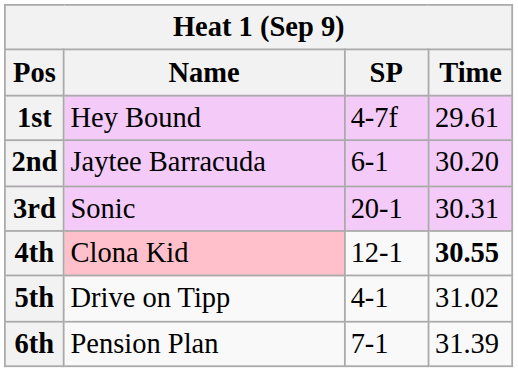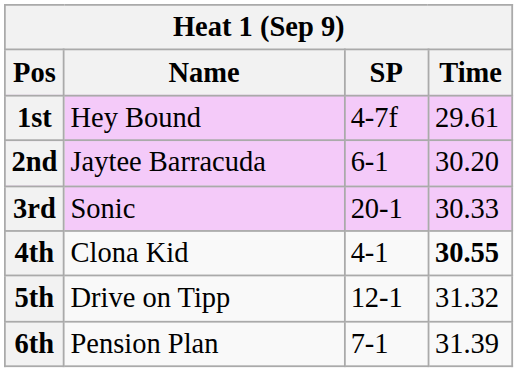 <table class="wikitable">
 <tr>
 <th colspan="6">Heat 1 (Sep 9)</th>
 </tr>
 <tr>
 <th width=20>Pos</th>
 <th width=150>Name</th>
 <th width=40>SP</th>
 <th width=40>Time</th>
 </tr>
 <tr style="background: #f4caf9;">
 <th>1st</th>
 <td>Hey Bound</td>
 <td>4-7f</td>
 <td>29.61</td>
 </tr>
 <tr style="background: #f4caf9;">
 <th>2nd</th>
 <td>Jaytee Barracuda</td>
 <td>6-1</td>
 <td>30.20</td>
 </tr>
 <tr style="background: #f4caf9;">
 <th>3rd</th>
 <td>Sonic</td>
 <td>20-1</td>
-<td>30.31</td>
+<td>30.33</td>
 </tr>
 <tr>
 <th>4th</th>
-<td style="background: pink;">Clona Kid</td>
-<td>12-1</td>
+<td>Clona Kid</td>
+<td>4-1</td>
 <td><strong>30.55</strong></td>
 </tr>
 <tr>
 <th>5th</th>
 <td>Drive on Tipp</td>
-<td>4-1</td>
-<td>31.02</td>
+<td>12-1</td>
+<td>31.32</td>
 </tr>
 <tr>
 <th>6th</th>
 <td>Pension Plan</td>
 <td>7-1</td>
 <td>31.39</td>
 </tr>
 </table>
